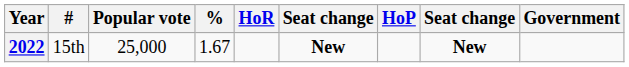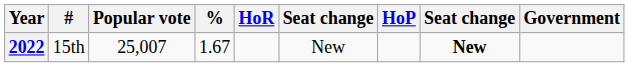 <table class="wikitable" style="text-align: center;">
 <tr>
 <th>Year</th>
 <th>#</th>
 <th>Popular vote</th>
 <th>%</th>
 <th><a href='#'>HoR</a></th>
 <th>Seat change</th>
 <th><a href='#'>HoP</a></th>
 <th>Seat change</th>
 <th>Government</th>
 </tr>
 <tr>
 <th><a href='#'>2022</a></th>
 <td>15th</td>
-<td>25,000</td>
+<td>25,007</td>
 <td>1.67</td>
 <td></td>
-<td><strong>New</strong></td>
+<td>New</td>
 <td></td>
 <td><strong>New</strong></td>
 <td></td>
 </tr>
 </table>
